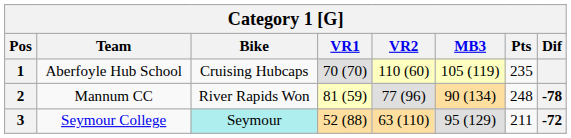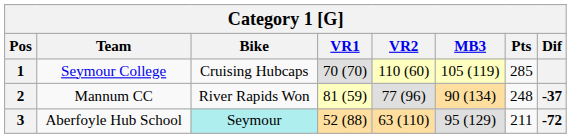 <table class="wikitable collapsible collapsed" style="font-size: 85%; text-align:center">
 <tr>
 <th colspan="8" width="500"><big>Category 1 [G]</big></th>
 </tr>
 <tr>
 <th valign="middle">Pos</th>
 <th valign="middle">Team</th>
 <th valign="middle">Bike</th>
 <th><a href='#'>VR1</a><br></th>
 <th><a href='#'>VR2</a><br></th>
 <th><a href='#'>MB3</a><br></th>
 <th valign="middle">Pts</th>
 <th valign="middle">Dif</th>
 </tr>
 <tr>
 <th>1</th>
-<td> Aberfoyle Hub School</td>
+<td> <a href='#'>Seymour College</a></td>
 <td>Cruising Hubcaps</td>
 <td bgcolor="#dfdfdf">70 (70)</td>
 <td bgcolor="#FFFFBF">110 (60)</td>
 <td bgcolor="#FFFFBF">105 (119)</td>
-<td>235</td>
+<td>285</td>
 <th></th>
 </tr>
 <tr>
 <th>2</th>
 <td> Mannum CC</td>
 <td>River Rapids Won</td>
 <td bgcolor="#FFFFBF">81 (59)</td>
 <td bgcolor="#dfdfdf">77 (96)</td>
 <td bgcolor="#ffdf9f">90 (134)</td>
 <td>248</td>
-<th>-78</th>
+<th>-37</th>
 </tr>
 <tr>
 <th>3</th>
-<td> <a href='#'>Seymour College</a></td>
+<td> Aberfoyle Hub School</td>
 <td style="background: paleturquoise;">Seymour</td>
 <td bgcolor="#ffdf9f">52 (88)</td>
 <td bgcolor="#ffdf9f">63 (110)</td>
 <td bgcolor="#dfdfdf">95 (129)</td>
 <td>211</td>
 <th>-72</th>
 </tr>
 </table>
